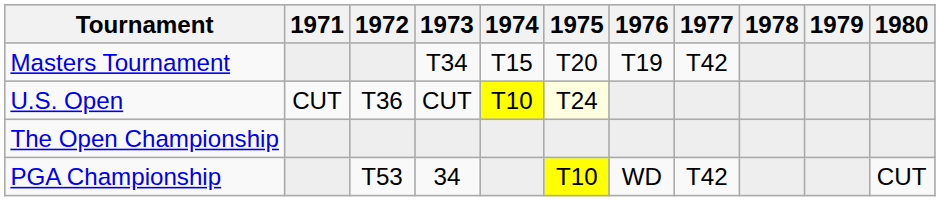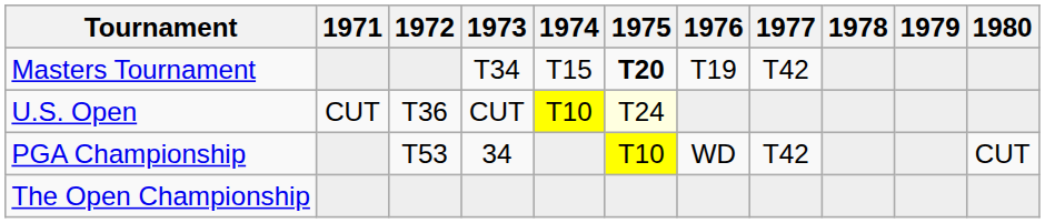 <table class="wikitable" style="font-size:95%;text-align:center;">
 <tr>
 <th>Tournament</th>
 <th>1971</th>
 <th>1972</th>
 <th>1973</th>
 <th>1974</th>
 <th>1975</th>
 <th>1976</th>
 <th>1977</th>
 <th>1978</th>
 <th>1979</th>
 <th>1980</th>
 </tr>
 <tr>
 <td align=left><a href='#'>Masters Tournament</a></td>
 <td style="background:#eeeeee;"></td>
 <td style="background:#eeeeee;"></td>
 <td>T34</td>
 <td>T15</td>
-<td>T20</td>
+<td><strong>T20</strong></td>
 <td>T19</td>
 <td>T42</td>
 <td style="background:#eeeeee;"></td>
 <td style="background:#eeeeee;"></td>
 <td style="background:#eeeeee;"></td>
 </tr>
 <tr>
 <td align=left><a href='#'>U.S. Open</a></td>
 <td>CUT</td>
 <td>T36</td>
 <td>CUT</td>
 <td style="background:yellow;">T10</td>
 <td style="background: lightyellow;">T24</td>
 <td style="background:#eeeeee;"></td>
 <td style="background:#eeeeee;"></td>
 <td style="background:#eeeeee;"></td>
 <td style="background:#eeeeee;"></td>
 <td style="background:#eeeeee;"></td>
 </tr>
 <tr>
+<td align=left><a href='#'>PGA Championship</a></td>
+<td style="background:#eeeeee;"></td>
+<td>T53</td>
+<td>34</td>
+<td style="background:#eeeeee;"></td>
+<td style="background:yellow;">T10</td>
+<td>WD</td>
+<td>T42</td>
+<td style="background:#eeeeee;"></td>
+<td style="background:#eeeeee;"></td>
+<td>CUT</td>
+</tr>
+<tr>
 <td align=left><a href='#'>The Open Championship</a></td>
 <td style="background:#eeeeee;"></td>
 <td style="background:#eeeeee;"></td>
 <td style="background:#eeeeee;"></td>
 <td style="background:#eeeeee;"></td>
 <td style="background:#eeeeee;"></td>
 <td style="background:#eeeeee;"></td>
 <td style="background:#eeeeee;"></td>
 <td style="background:#eeeeee;"></td>
 <td style="background:#eeeeee;"></td>
 <td style="background:#eeeeee;"></td>
 </tr>
-<tr>
-<td align=left><a href='#'>PGA Championship</a></td>
-<td style="background:#eeeeee;"></td>
-<td>T53</td>
-<td>34</td>
-<td style="background:#eeeeee;"></td>
-<td style="background:yellow;">T10</td>
-<td>WD</td>
-<td>T42</td>
-<td style="background:#eeeeee;"></td>
-<td style="background:#eeeeee;"></td>
-<td>CUT</td>
-</tr>
 </table>
